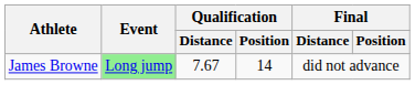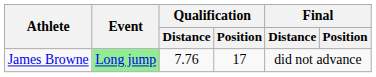 <table class=wikitable style="font-size:90%">
 <tr>
 <th rowspan="2">Athlete</th>
 <th rowspan="2">Event</th>
 <th colspan="2">Qualification</th>
 <th colspan="2">Final</th>
 </tr>
 <tr style="font-size:95%">
 <th>Distance</th>
 <th>Position</th>
 <th>Distance</th>
 <th>Position</th>
 </tr>
 <tr align=center>
 <td align=left><a href='#'>James Browne</a></td>
 <td align=left style="background: lightgreen;"><a href='#'>Long jump</a></td>
-<td>7.67</td>
-<td>14</td>
+<td>7.76</td>
+<td>17</td>
 <td colspan=2>did not advance</td>
 </tr>
 </table>
